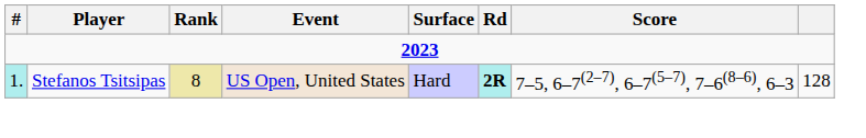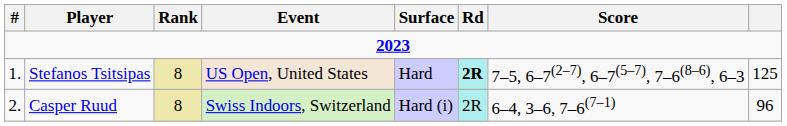 <table class="wikitable sortable">
 <tr>
 <th>#</th>
 <th>Player</th>
 <th>Rank</th>
 <th>Event</th>
 <th>Surface</th>
 <th>Rd</th>
 <th class="unsortable">Score</th>
 <th></th>
 </tr>
 <tr>
 <td colspan=8 style=text-align:center><strong><a href='#'>2023</a></strong></td>
 </tr>
 <tr>
-<td style="background: paleturquoise;">1.</td>
+<td>1.</td>
 <td> <a href='#'>Stefanos Tsitsipas</a></td>
 <td align="center" bgcolor=eee8aa>8</td>
 <td bgcolor=f3e6d7><a href='#'>US Open</a>, United States</td>
 <td bgcolor=ccccff>Hard</td>
 <td bgcolor=afeeee><strong>2R</strong></td>
 <td>7–5, 6–7<sup>(2–7)</sup>, 6–7<sup>(5–7)</sup>, 7–6<sup>(8–6)</sup>, 6–3</td>
-<td align="center">128</td>
+<td align="center">125</td>
+</tr>
+<tr>
+<td>2.</td>
+<td> <a href='#'>Casper Ruud</a></td>
+<td align="center" bgcolor=eee8aa>8</td>
+<td bgcolor=d4f1c5><a href='#'>Swiss Indoors</a>, Switzerland</td>
+<td bgcolor=ccccff>Hard (i)</td>
+<td bgcolor=afeeee>2R</td>
+<td>6–4, 3–6, 7–6<sup>(7–1)</sup></td>
+<td align="center">96</td>
 </tr>
 </table>
